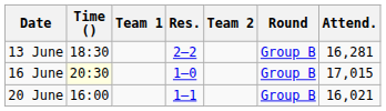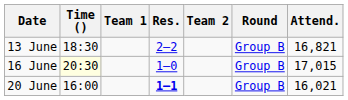 <table class="wikitable"  style="text-align:left; width:%;">
 <tr>
 <th>Date</th>
 <th>Time <br>()</th>
 <th>Team 1</th>
 <th>Res.</th>
 <th>Team 2</th>
 <th>Round</th>
 <th>Attend.</th>
 </tr>
 <tr>
 <td>13 June</td>
 <td>18:30</td>
 <td></td>
 <td style="text-align:center;"><a href='#'>2–2</a></td>
 <td></td>
 <td><a href='#'>Group B</a></td>
-<td style="text-align:center;">16,281</td>
+<td style="text-align:center;">16,821</td>
 </tr>
 <tr>
 <td>16 June</td>
 <td style="background: lightyellow;">20:30</td>
 <td></td>
 <td style="text-align:center;"><a href='#'>1–0</a></td>
 <td></td>
 <td><a href='#'>Group B</a></td>
 <td style="text-align:center;">17,015</td>
 </tr>
 <tr>
 <td>20 June</td>
 <td>16:00</td>
 <td></td>
-<td style="text-align:center;"><a href='#'>1–1</a></td>
+<td style="text-align:center;"><strong><a href='#'>1–1</a></strong></td>
 <td></td>
 <td><a href='#'>Group B</a></td>
 <td style="text-align:center;">16,021</td>
 </tr>
 </table>
